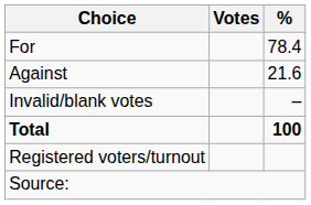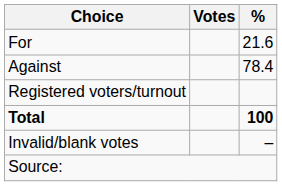 <table class=wikitable style=text-align:right>
 <tr>
 <th>Choice</th>
 <th>Votes</th>
 <th>%</th>
 </tr>
 <tr>
 <td align=left>For</td>
 <td></td>
-<td>78.4</td>
+<td>21.6</td>
 </tr>
 <tr>
 <td align=left>Against</td>
 <td></td>
-<td>21.6</td>
+<td>78.4</td>
+</tr>
+<tr>
+<td align=left>Registered voters/turnout</td>
+<td></td>
+<td></td>
+</tr>
+<tr>
+<td align=left><strong>Total</strong></td>
+<td></td>
+<td><strong>100</strong></td>
 </tr>
 <tr>
 <td align=left>Invalid/blank votes</td>
 <td></td>
 <td>–</td>
 </tr>
 <tr>
-<td align=left><strong>Total</strong></td>
-<td></td>
-<td><strong>100</strong></td>
-</tr>
-<tr>
-<td align=left>Registered voters/turnout</td>
-<td></td>
-<td></td>
-</tr>
-<tr>
 <td align=left colspan=3>Source: </td>
 </tr>
 </table>
